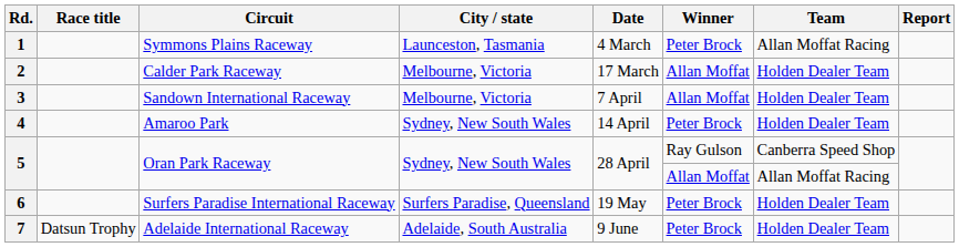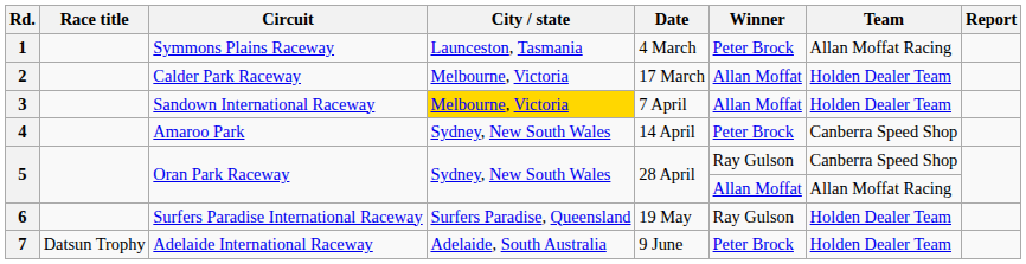 <table class="wikitable" style="font-size: 90%">
 <tr>
 <th>Rd.</th>
 <th>Race title</th>
 <th>Circuit</th>
 <th>City / state</th>
 <th>Date</th>
 <th>Winner</th>
 <th>Team</th>
 <th>Report</th>
 </tr>
 <tr>
 <th>1</th>
 <td></td>
 <td><a href='#'>Symmons Plains Raceway</a></td>
 <td><a href='#'>Launceston</a>, <a href='#'>Tasmania</a></td>
 <td>4 March</td>
 <td><a href='#'>Peter Brock</a></td>
 <td>Allan Moffat Racing</td>
 <td></td>
 </tr>
 <tr>
 <th>2</th>
 <td></td>
 <td><a href='#'>Calder Park Raceway</a></td>
 <td><a href='#'>Melbourne</a>, <a href='#'>Victoria</a></td>
 <td>17 March</td>
 <td><a href='#'>Allan Moffat</a></td>
 <td><a href='#'>Holden Dealer Team</a></td>
 <td></td>
 </tr>
 <tr>
 <th>3</th>
 <td></td>
 <td><a href='#'>Sandown International Raceway</a></td>
-<td><a href='#'>Melbourne</a>, <a href='#'>Victoria</a></td>
+<td style="background: gold;"><a href='#'>Melbourne</a>, <a href='#'>Victoria</a></td>
 <td>7 April</td>
 <td><a href='#'>Allan Moffat</a></td>
 <td><a href='#'>Holden Dealer Team</a></td>
 <td></td>
 </tr>
 <tr>
 <th>4</th>
 <td></td>
 <td><a href='#'>Amaroo Park</a></td>
 <td><a href='#'>Sydney</a>, <a href='#'>New South Wales</a></td>
 <td>14 April</td>
 <td><a href='#'>Peter Brock</a></td>
-<td><a href='#'>Holden Dealer Team</a></td>
+<td>Canberra Speed Shop</td>
 <td></td>
 </tr>
 <tr>
 <th rowspan=2>5</th>
 <td rowspan=2></td>
 <td rowspan=2><a href='#'>Oran Park Raceway</a></td>
 <td rowspan=2><a href='#'>Sydney</a>, <a href='#'>New South Wales</a></td>
 <td rowspan=2>28 April</td>
 <td>Ray Gulson</td>
 <td>Canberra Speed Shop</td>
 <td rowspan=2></td>
 </tr>
 <tr>
 <td><a href='#'>Allan Moffat</a></td>
 <td>Allan Moffat Racing</td>
 </tr>
 <tr>
 <th>6</th>
 <td></td>
 <td><a href='#'>Surfers Paradise International Raceway</a></td>
 <td><a href='#'>Surfers Paradise</a>, <a href='#'>Queensland</a></td>
 <td>19 May</td>
-<td><a href='#'>Peter Brock</a></td>
+<td>Ray Gulson</td>
 <td><a href='#'>Holden Dealer Team</a></td>
 <td></td>
 </tr>
 <tr>
 <th>7</th>
 <td>Datsun Trophy </td>
 <td><a href='#'>Adelaide International Raceway</a></td>
 <td><a href='#'>Adelaide</a>, <a href='#'>South Australia</a></td>
 <td>9 June</td>
 <td><a href='#'>Peter Brock</a></td>
 <td><a href='#'>Holden Dealer Team</a></td>
 <td></td>
 </tr>
 </table>
